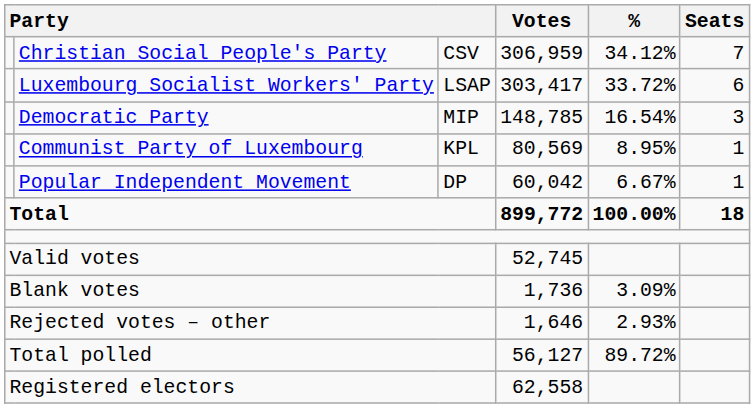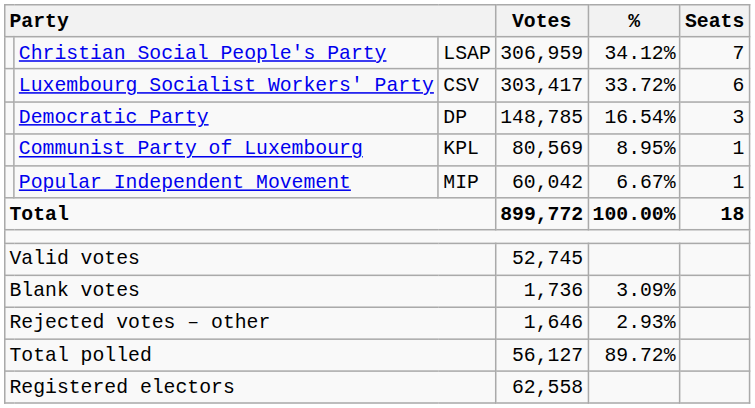 <table class="wikitable" border="1" style="text-align:right;">
 <tr>
 <th style="text-align:left;" valign=bottom colspan=3>Party</th>
 <th align=center valign=bottom width="50">Votes</th>
 <th align=center valign=bottom width="50">%</th>
 <th align=center>Seats</th>
 </tr>
 <tr>
 <td></td>
 <td align=left><a href='#'>Christian Social People's Party</a></td>
-<td align=left>CSV</td>
+<td align=left>LSAP</td>
 <td>306,959</td>
 <td>34.12%</td>
 <td>7</td>
 </tr>
 <tr>
 <td></td>
 <td align=left><a href='#'>Luxembourg Socialist Workers' Party</a></td>
-<td align=left>LSAP</td>
+<td align=left>CSV</td>
 <td>303,417</td>
 <td>33.72%</td>
 <td>6</td>
 </tr>
 <tr>
 <td></td>
 <td align=left><a href='#'>Democratic Party</a></td>
-<td align=left>MIP</td>
+<td align=left>DP</td>
 <td>148,785</td>
 <td>16.54%</td>
 <td>3</td>
 </tr>
 <tr>
 <td></td>
 <td align=left><a href='#'>Communist Party of Luxembourg</a></td>
 <td align=left>KPL</td>
 <td>80,569</td>
 <td>8.95%</td>
 <td>1</td>
 </tr>
 <tr>
 <td></td>
 <td align=left><a href='#'>Popular Independent Movement</a></td>
-<td align=left>DP</td>
+<td align=left>MIP</td>
 <td>60,042</td>
 <td>6.67%</td>
 <td>1</td>
 </tr>
 <tr style="font-weight:bold">
 <td align=left colspan=3>Total</td>
 <td>899,772</td>
 <td>100.00%</td>
 <td>18</td>
 </tr>
 <tr>
 <td colspan=6 height="2"></td>
 </tr>
 <tr>
 <td align=left colspan=3>Valid votes</td>
 <td>52,745</td>
 <td></td>
 <td></td>
 </tr>
 <tr>
 <td align=left colspan=3>Blank votes</td>
 <td>1,736</td>
 <td>3.09%</td>
 <td></td>
 </tr>
 <tr>
 <td align=left colspan=3>Rejected votes – other</td>
 <td>1,646</td>
 <td>2.93%</td>
 <td></td>
 </tr>
 <tr>
 <td align=left colspan=3>Total polled</td>
 <td>56,127</td>
 <td>89.72%</td>
 <td></td>
 </tr>
 <tr>
 <td align=left colspan=3>Registered electors</td>
 <td>62,558</td>
 <td></td>
 <td></td>
 </tr>
 </table>
